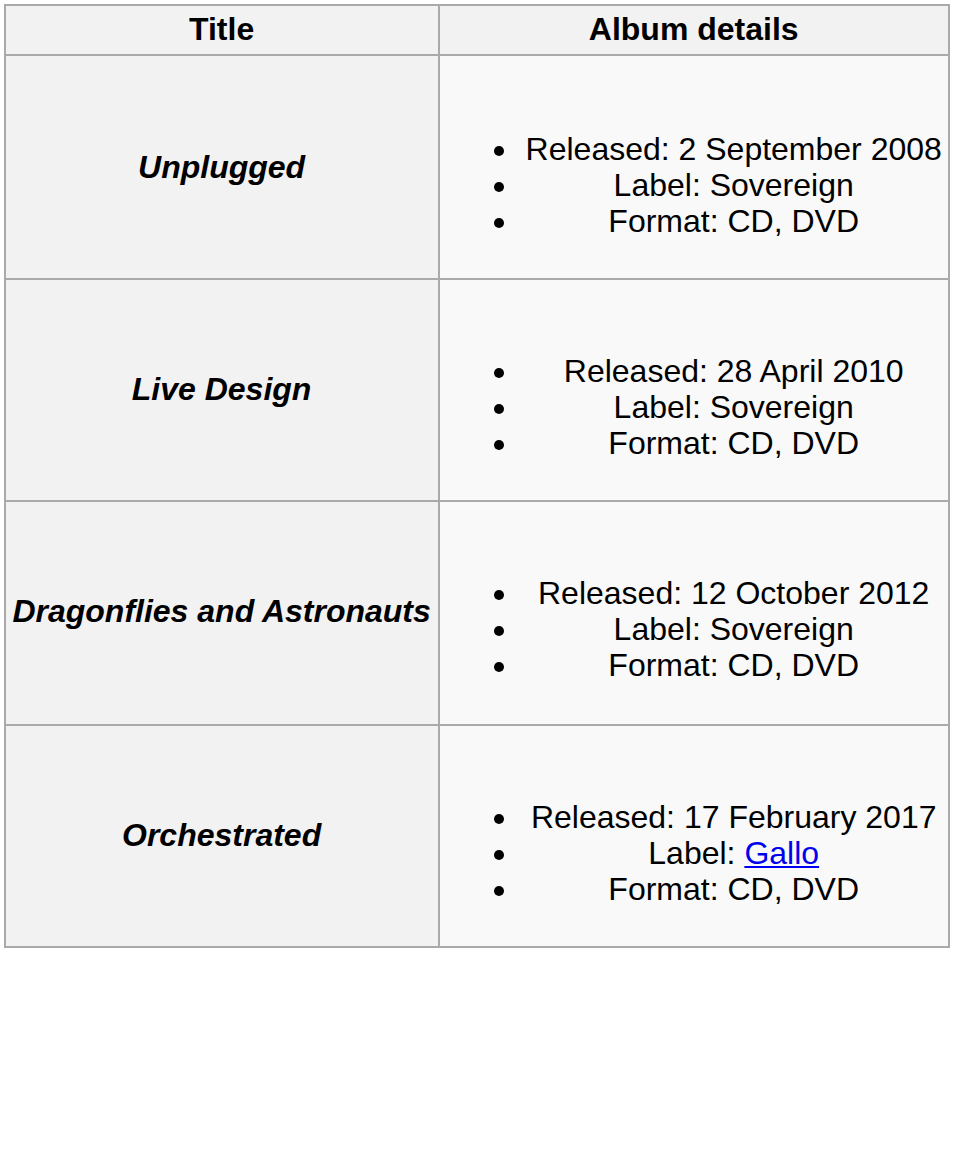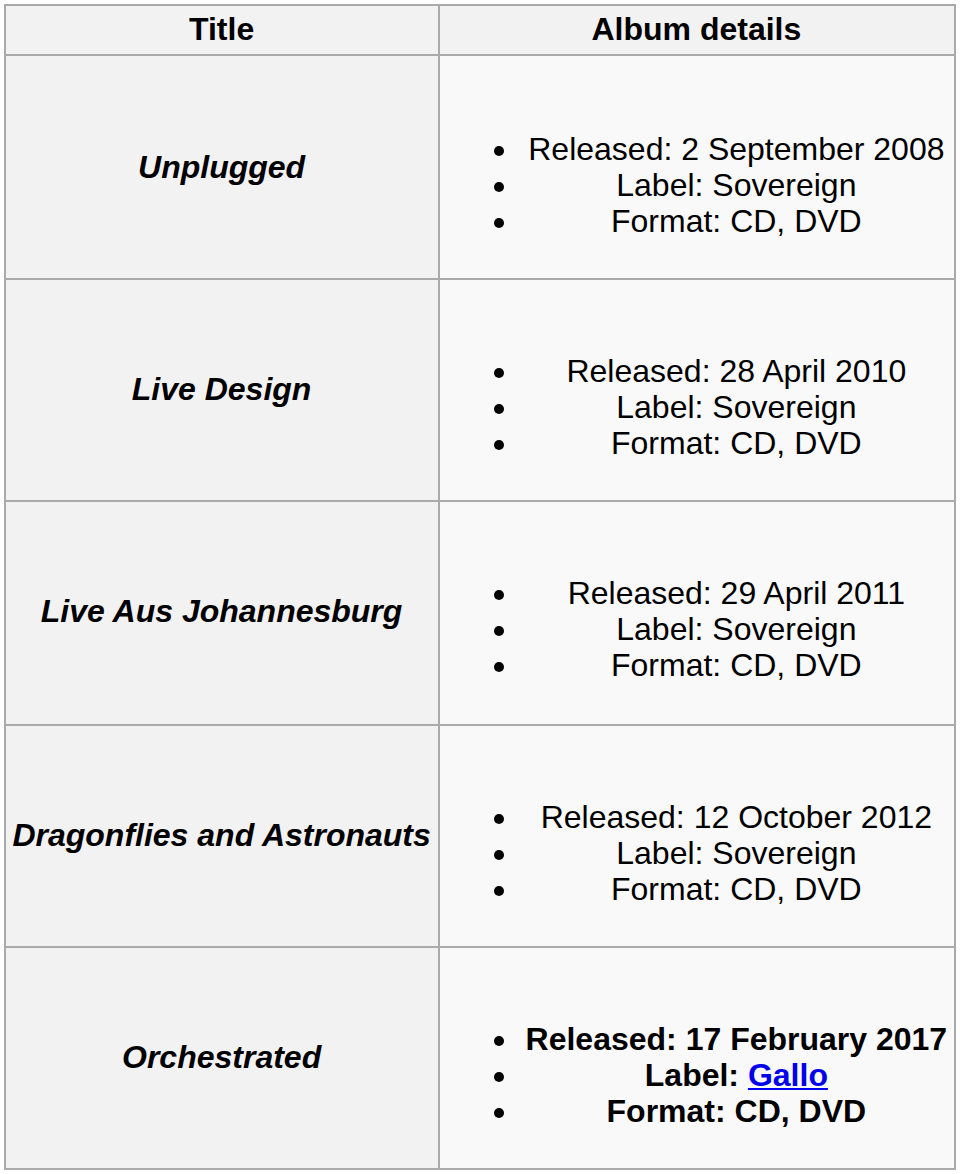 <table class="wikitable plainrowheaders" style="text-align:center;">
 <tr>
 <th scope="col" style="width:em;">Title</th>
 <th scope="col" style="width:em;">Album details</th>
 </tr>
 <tr>
 <th scope="row"><em>Unplugged</em></th>
 <td><br><ul><li>Released: 2 September 2008</li><li>Label: Sovereign</li><li>Format: CD, DVD</li></ul></td>
 </tr>
 <tr>
 <th scope="row"><em>Live Design</em></th>
 <td><br><ul><li>Released: 28 April 2010</li><li>Label: Sovereign</li><li>Format: CD, DVD</li></ul></td>
 </tr>
 <tr>
+<th scope="row"><em>Live Aus Johannesburg</em></th>
+<td><br><ul><li>Released: 29 April 2011</li><li>Label: Sovereign</li><li>Format: CD, DVD</li></ul></td>
+</tr>
+<tr>
 <th scope="row"><em>Dragonflies and Astronauts</em></th>
 <td><br><ul><li>Released: 12 October 2012</li><li>Label: Sovereign</li><li>Format: CD, DVD</li></ul></td>
 </tr>
 <tr>
 <th scope="row"><em>Orchestrated</em></th>
-<td><br><ul><li>Released: 17 February 2017</li><li>Label: <a href='#'>Gallo</a></li><li>Format: CD, DVD</li></ul></td>
+<td><strong><br><ul><li>Released: 17 February 2017</li><li>Label: <a href='#'>Gallo</a></li><li>Format: CD, DVD</li></ul></strong></td>
 </tr>
 <tr>
 </tr>
 </table>
